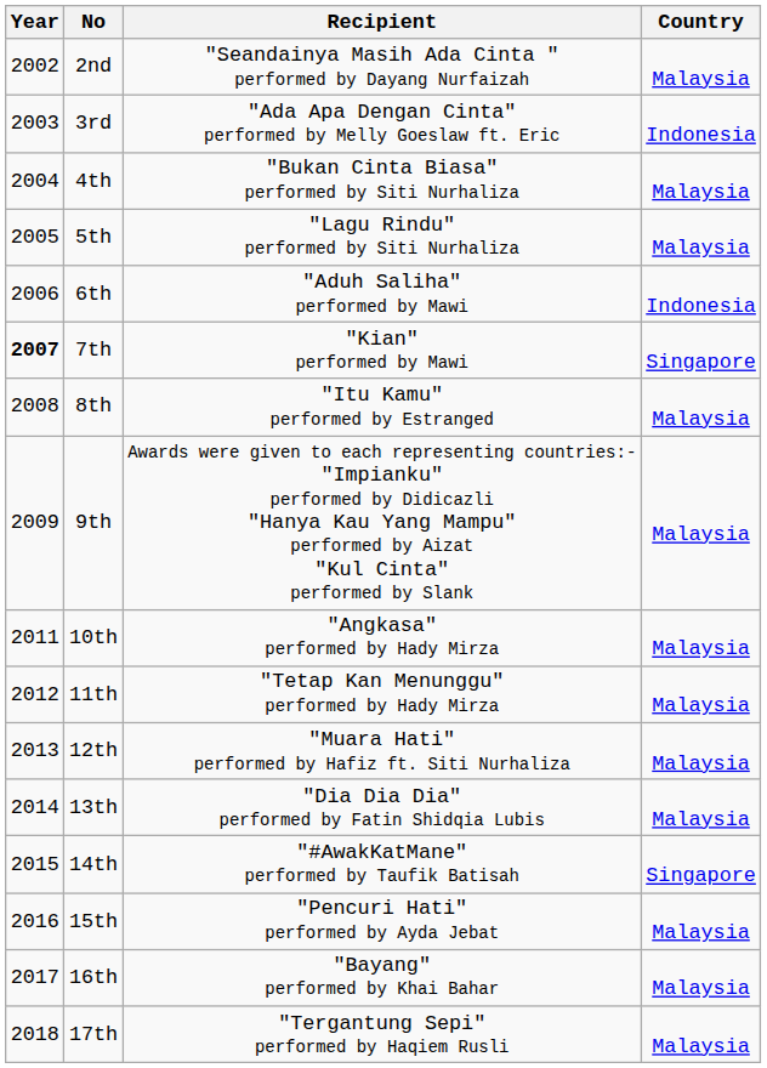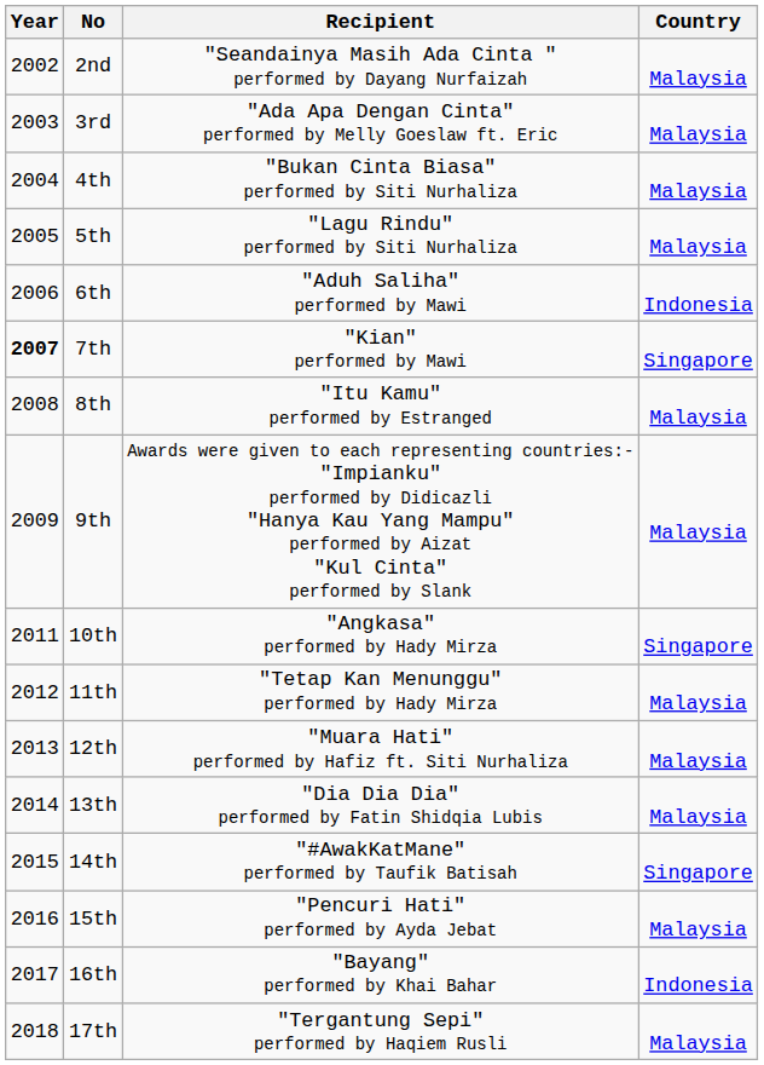 <table class="wikitable" style="text-align:center">
 <tr>
 <th>Year</th>
 <th>No</th>
 <th>Recipient</th>
 <th>Country</th>
 </tr>
 <tr>
 <td>2002</td>
 <td>2nd</td>
 <td>"Seandainya Masih Ada Cinta " <br><small>performed by Dayang Nurfaizah</small></td>
 <td> <br> <a href='#'>Malaysia</a></td>
 </tr>
 <tr>
 <td>2003</td>
 <td>3rd</td>
 <td>"Ada Apa Dengan Cinta" <br><small>performed by Melly Goeslaw ft. Eric</small></td>
-<td> <br> <a href='#'>Indonesia</a></td>
+<td> <br> <a href='#'>Malaysia</a></td>
 </tr>
 <tr>
 <td>2004</td>
 <td>4th</td>
 <td>"Bukan Cinta Biasa" <br><small>performed by Siti Nurhaliza</small></td>
 <td> <br> <a href='#'>Malaysia</a></td>
 </tr>
 <tr>
 <td>2005</td>
 <td>5th</td>
 <td>"Lagu Rindu" <br><small>performed by Siti Nurhaliza</small></td>
 <td> <br> <a href='#'>Malaysia</a></td>
 </tr>
 <tr>
 <td>2006</td>
 <td>6th</td>
 <td>"Aduh Saliha" <br><small>performed by Mawi</small></td>
 <td> <br> <a href='#'>Indonesia</a></td>
 </tr>
 <tr>
 <td><strong>2007</strong></td>
 <td>7th</td>
 <td>"Kian" <br><small>performed by Mawi</small></td>
 <td> <br> <a href='#'>Singapore</a></td>
 </tr>
 <tr>
 <td>2008</td>
 <td>8th</td>
 <td>"Itu Kamu" <br><small>performed by Estranged</small></td>
 <td> <br> <a href='#'>Malaysia</a></td>
 </tr>
 <tr>
 <td>2009</td>
 <td>9th</td>
 <td><small>Awards were given to each representing countries:-</small> <br>"Impianku" <br><small>performed by Didicazli</small> <br>"Hanya Kau Yang Mampu" <br><small>performed by Aizat</small> <br>"Kul Cinta" <br><small>performed by Slank</small></td>
 <td> <br> <a href='#'>Malaysia</a></td>
 </tr>
 <tr>
 <td>2011</td>
 <td>10th</td>
 <td>"Angkasa" <br><small>performed by Hady Mirza</small></td>
-<td> <br> <a href='#'>Malaysia</a></td>
+<td> <br> <a href='#'>Singapore</a></td>
 </tr>
 <tr>
 <td>2012</td>
 <td>11th</td>
 <td>"Tetap Kan Menunggu" <br><small>performed by Hady Mirza</small></td>
 <td> <br> <a href='#'>Malaysia</a></td>
 </tr>
 <tr>
 <td>2013</td>
 <td>12th</td>
 <td>"Muara Hati" <br><small>performed by Hafiz ft. Siti Nurhaliza </small></td>
 <td> <br> <a href='#'>Malaysia</a></td>
 </tr>
 <tr>
 <td>2014</td>
 <td>13th</td>
 <td>"Dia Dia Dia" <br><small>performed by Fatin Shidqia Lubis</small></td>
 <td> <br> <a href='#'>Malaysia</a></td>
 </tr>
 <tr>
 <td>2015</td>
 <td>14th</td>
 <td>"#AwakKatMane" <br><small>performed by Taufik Batisah</small></td>
 <td> <br> <a href='#'>Singapore</a></td>
 </tr>
 <tr>
 <td>2016</td>
 <td>15th</td>
 <td>"Pencuri Hati" <br><small>performed by Ayda Jebat</small></td>
 <td> <br> <a href='#'>Malaysia</a></td>
 </tr>
 <tr>
 <td>2017</td>
 <td>16th</td>
 <td>"Bayang" <br><small>performed by Khai Bahar</small></td>
-<td> <br> <a href='#'>Malaysia</a></td>
+<td> <br> <a href='#'>Indonesia</a></td>
 </tr>
 <tr>
 <td>2018</td>
 <td>17th</td>
 <td>"Tergantung Sepi" <br><small>performed by Haqiem Rusli</small></td>
 <td> <br> <a href='#'>Malaysia</a></td>
 </tr>
 </table>
